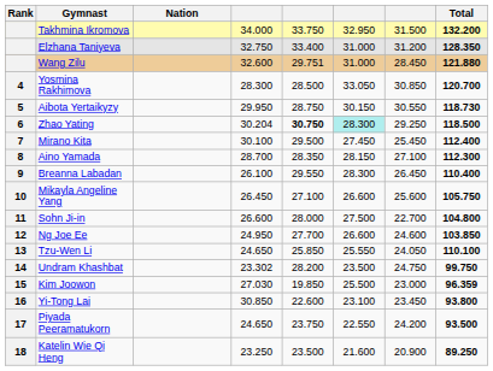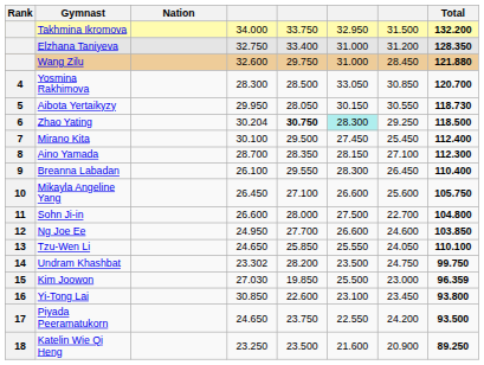 <table class="wikitable sortable" style="text-align:center; font-size:85%">
 <tr>
 <th scope="col" style="width:20px;">Rank</th>
 <th scope="col" style="width:120px;">Gymnast</th>
 <th scope="col" style="width:120px;">Nation</th>
 <th scope="col" style="width:60px;"></th>
 <th scope="col" style="width:60px;"></th>
 <th scope="col" style="width:60px;"></th>
 <th scope="col" style="width:60px;"></th>
 <th scope="col" style="width:60px;">Total</th>
 </tr>
 <tr bgcolor="fffcaf">
 <th scope="row"></th>
 <td align="left"><a href='#'>Takhmina Ikromova</a></td>
 <td style="text-align:left;"></td>
 <td>34.000</td>
 <td>33.750</td>
 <td>32.950</td>
 <td>31.500</td>
 <td><strong>132.200</strong></td>
 </tr>
 <tr bgcolor="e5e5e5">
 <th scope="row"></th>
 <td align="left"><a href='#'>Elzhana Taniyeva</a></td>
 <td style="text-align:left;"></td>
 <td>32.750</td>
 <td>33.400</td>
 <td>31.000</td>
 <td>31.200</td>
 <td><strong>128.350</strong></td>
 </tr>
 <tr bgcolor="eecc99">
 <th scope="row"></th>
 <td align="left"><a href='#'>Wang Zilu</a></td>
 <td style="text-align:left;"></td>
 <td>32.600</td>
-<td>29.751</td>
+<td>29.750</td>
 <td>31.000</td>
 <td>28.450</td>
 <td><strong>121.880</strong></td>
 </tr>
 <tr>
 <th scope="row">4</th>
 <td align="left"><a href='#'>Yosmina Rakhimova</a></td>
 <td style="text-align:left;"></td>
 <td>28.300</td>
 <td>28.500</td>
 <td>33.050</td>
 <td>30.850</td>
 <td><strong>120.700</strong></td>
 </tr>
 <tr>
 <th scope="row">5</th>
 <td align="left"><a href='#'>Aibota Yertaikyzy</a></td>
 <td style="text-align:left;"></td>
 <td>29.950</td>
-<td>28.750</td>
+<td>28.050</td>
 <td>30.150</td>
 <td>30.550</td>
 <td><strong>118.730</strong></td>
 </tr>
 <tr>
 <th scope="row">6</th>
 <td align="left"><a href='#'>Zhao Yating</a></td>
 <td style="text-align:left;"></td>
 <td>30.204</td>
 <td><strong>30.750</strong></td>
 <td style="background: paleturquoise;">28.300</td>
 <td>29.250</td>
 <td><strong>118.500</strong></td>
 </tr>
 <tr>
 <th scope="row">7</th>
 <td align="left"><a href='#'>Mirano Kita</a></td>
 <td style="text-align:left;"></td>
 <td>30.100</td>
 <td>29.500</td>
 <td>27.450</td>
 <td>25.450</td>
 <td><strong>112.400</strong></td>
 </tr>
 <tr>
 <th scope="row">8</th>
 <td align="left"><a href='#'>Aino Yamada</a></td>
 <td style="text-align:left;"></td>
 <td>28.700</td>
 <td>28.350</td>
 <td>28.150</td>
 <td>27.100</td>
 <td><strong>112.300</strong></td>
 </tr>
 <tr>
 <th scope="row">9</th>
 <td align="left"><a href='#'>Breanna Labadan</a></td>
 <td style="text-align:left;"></td>
 <td>26.100</td>
 <td>29.550</td>
 <td>28.300</td>
 <td>26.450</td>
 <td><strong>110.400</strong></td>
 </tr>
 <tr>
 <th scope="row">10</th>
 <td align="left"><a href='#'>Mikayla Angeline Yang</a></td>
 <td style="text-align:left;"></td>
 <td>26.450</td>
 <td>27.100</td>
 <td>26.600</td>
 <td>25.600</td>
 <td><strong>105.750</strong></td>
 </tr>
 <tr>
 <th scope="row">11</th>
 <td align="left"><a href='#'>Sohn Ji-in</a></td>
 <td style="text-align:left;"></td>
 <td>26.600</td>
 <td>28.000</td>
 <td>27.500</td>
 <td>22.700</td>
 <td><strong>104.800</strong></td>
 </tr>
 <tr>
 <th scope="row">12</th>
 <td align="left"><a href='#'>Ng Joe Ee</a></td>
 <td style="text-align:left;"></td>
 <td>24.950</td>
 <td>27.700</td>
 <td>26.600</td>
 <td>24.600</td>
 <td><strong>103.850</strong></td>
 </tr>
 <tr>
 <th scope="row">13</th>
 <td align="left"><a href='#'>Tzu-Wen Li</a></td>
 <td style="text-align:left;"></td>
 <td>24.650</td>
 <td>25.850</td>
 <td>25.550</td>
 <td>24.050</td>
 <td><strong>110.100</strong></td>
 </tr>
 <tr>
 <th scope="row">14</th>
 <td align="left"><a href='#'>Undram Khashbat</a></td>
 <td style="text-align:left;"></td>
 <td>23.302</td>
 <td>28.200</td>
 <td>23.500</td>
 <td>24.750</td>
 <td><strong>99.750</strong></td>
 </tr>
 <tr>
 <th scope="row">15</th>
 <td align="left"><a href='#'>Kim Joowon</a></td>
 <td style="text-align:left;"></td>
 <td>27.030</td>
 <td>19.850</td>
 <td>25.500</td>
 <td>23.000</td>
 <td><strong>96.359</strong></td>
 </tr>
 <tr>
 <th scope="row">16</th>
 <td align="left"><a href='#'>Yi-Tong Lai</a></td>
 <td style="text-align:left;"></td>
 <td>30.850</td>
 <td>22.600</td>
 <td>23.100</td>
 <td>23.450</td>
 <td><strong>93.800</strong></td>
 </tr>
 <tr>
 <th scope="row">17</th>
 <td align="left"><a href='#'>Piyada Peeramatukorn</a></td>
 <td style="text-align:left;"></td>
 <td>24.650</td>
 <td>23.750</td>
 <td>22.550</td>
 <td>24.200</td>
 <td><strong>93.500</strong></td>
 </tr>
 <tr>
 <th scope="row">18</th>
 <td align="left"><a href='#'>Katelin Wie Qi Heng</a></td>
 <td style="text-align:left;"></td>
 <td>23.250</td>
 <td>23.500</td>
 <td>21.600</td>
 <td>20.900</td>
 <td><strong>89.250</strong></td>
 </tr>
 </table>
